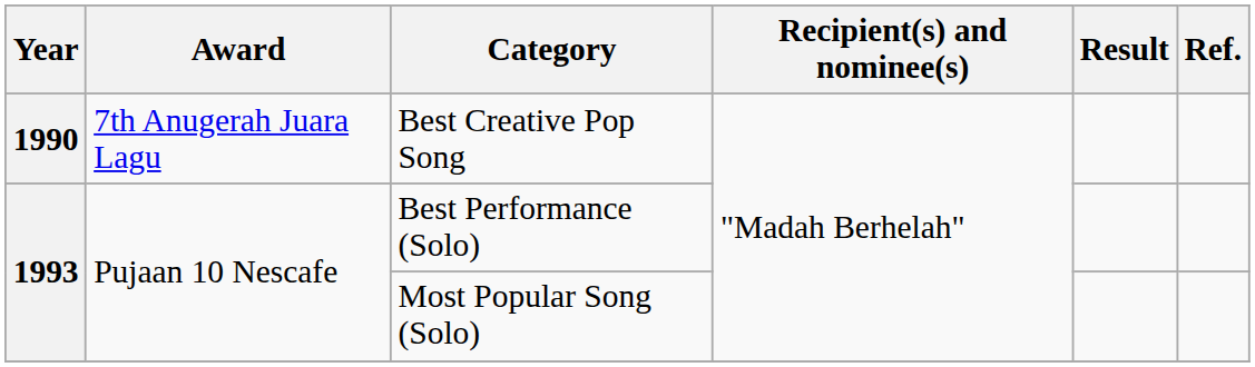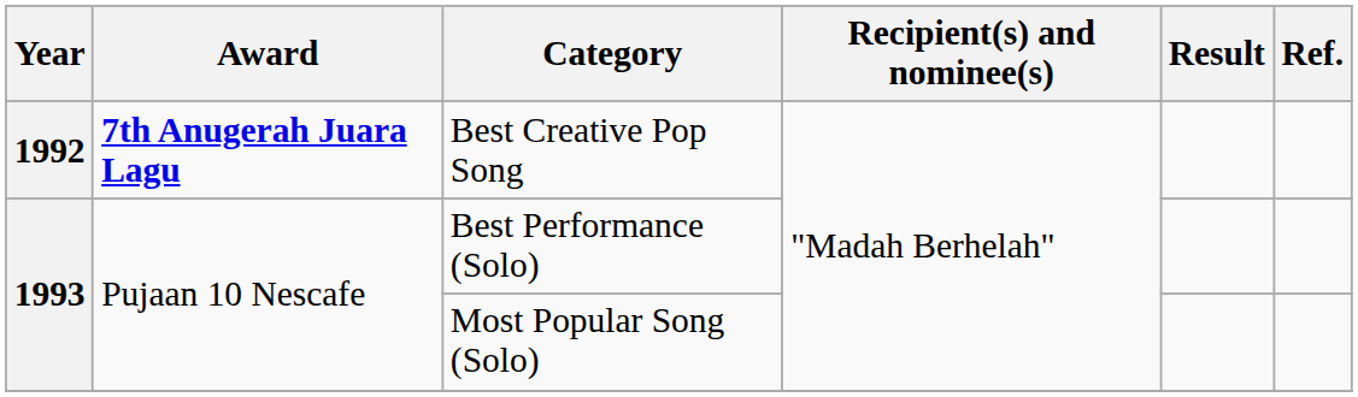 <table class="wikitable sortable">
 <tr>
 <th scope="row">Year</th>
 <th scope="row">Award</th>
 <th scope="row">Category</th>
 <th scope="col">Recipient(s) and nominee(s)</th>
 <th scope="row">Result</th>
 <th scope="row">Ref.</th>
 </tr>
 <tr>
-<th scope="row">1990</th>
-<td><a href='#'>7th Anugerah Juara Lagu</a></td>
+<th scope="row">1992</th>
+<td><strong><a href='#'>7th Anugerah Juara Lagu</a></strong></td>
 <td>Best Creative Pop Song</td>
 <td rowspan="3">"Madah Berhelah"</td>
 <td></td>
 <td align="center"></td>
 </tr>
 <tr>
 <th rowspan="2" scope="row">1993</th>
 <td rowspan="2">Pujaan 10 Nescafe</td>
 <td>Best Performance (Solo)</td>
 <td></td>
 <td align="center"></td>
 </tr>
 <tr>
 <td>Most Popular Song (Solo)</td>
 <td></td>
 <td align="center"></td>
 </tr>
 <tr>
 </tr>
 </table>
